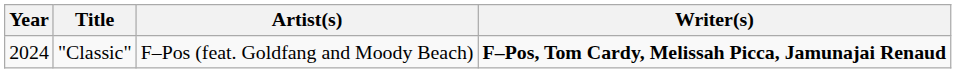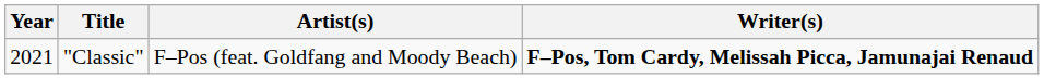 <table class="wikitable">
 <tr>
 <th scope="col">Year</th>
 <th scope="col">Title</th>
 <th scope="col">Artist(s)</th>
 <th scope="col">Writer(s)</th>
 </tr>
 <tr>
-<td>2024</td>
+<td>2021</td>
 <td>"Classic"</td>
 <td>F–Pos (feat. Goldfang and Moody Beach)</td>
 <td><strong>F–Pos, Tom Cardy, Melissah Picca, Jamunajai Renaud</strong></td>
 </tr>
 </table>
